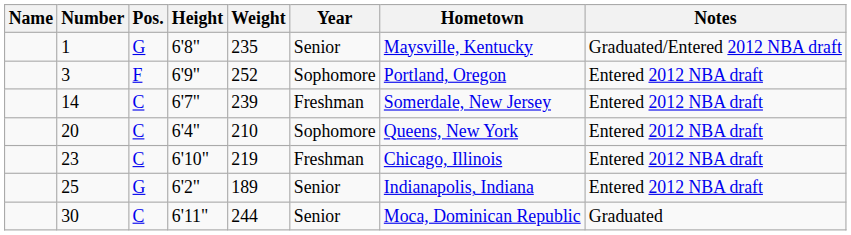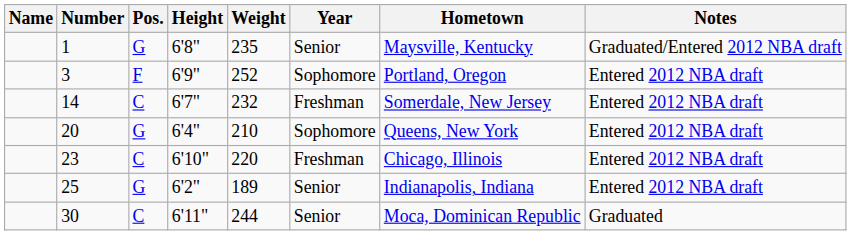 <table class="wikitable sortable" border="1">
 <tr>
 <th>Name</th>
 <th>Number</th>
 <th>Pos.</th>
 <th>Height</th>
 <th>Weight</th>
 <th>Year</th>
 <th>Hometown</th>
 <th class="unsortable">Notes</th>
 </tr>
 <tr>
 <td></td>
 <td>1</td>
 <td><a href='#'>G</a></td>
 <td>6'8"</td>
 <td>235</td>
 <td>Senior</td>
 <td><a href='#'>Maysville, Kentucky</a></td>
 <td>Graduated/Entered <a href='#'>2012 NBA draft</a></td>
 </tr>
 <tr>
 <td></td>
 <td>3</td>
 <td><a href='#'>F</a></td>
 <td>6'9"</td>
 <td>252</td>
 <td>Sophomore</td>
 <td><a href='#'>Portland, Oregon</a></td>
 <td>Entered <a href='#'>2012 NBA draft</a></td>
 </tr>
 <tr>
 <td></td>
 <td>14</td>
 <td><a href='#'>C</a></td>
 <td>6'7"</td>
-<td>239</td>
+<td>232</td>
 <td>Freshman</td>
 <td><a href='#'>Somerdale, New Jersey</a></td>
 <td>Entered <a href='#'>2012 NBA draft</a></td>
 </tr>
 <tr>
 <td></td>
 <td>20</td>
-<td><a href='#'>C</a></td>
+<td><a href='#'>G</a></td>
 <td>6'4"</td>
 <td>210</td>
 <td>Sophomore</td>
 <td><a href='#'>Queens, New York</a></td>
 <td>Entered <a href='#'>2012 NBA draft</a></td>
 </tr>
 <tr>
 <td></td>
 <td>23</td>
 <td><a href='#'>C</a></td>
 <td>6'10"</td>
-<td>219</td>
+<td>220</td>
 <td>Freshman</td>
 <td><a href='#'>Chicago, Illinois</a></td>
 <td>Entered <a href='#'>2012 NBA draft</a></td>
 </tr>
 <tr>
 <td></td>
 <td>25</td>
 <td><a href='#'>G</a></td>
 <td>6'2"</td>
 <td>189</td>
 <td>Senior</td>
 <td><a href='#'>Indianapolis, Indiana</a></td>
 <td>Entered <a href='#'>2012 NBA draft</a></td>
 </tr>
 <tr>
 <td></td>
 <td>30</td>
 <td><a href='#'>C</a></td>
 <td>6'11"</td>
 <td>244</td>
 <td>Senior</td>
 <td><a href='#'>Moca, Dominican Republic</a></td>
 <td>Graduated</td>
 </tr>
 </table>
